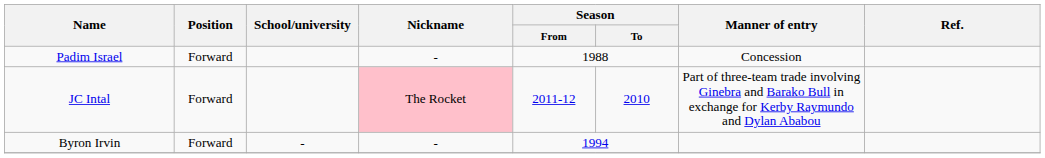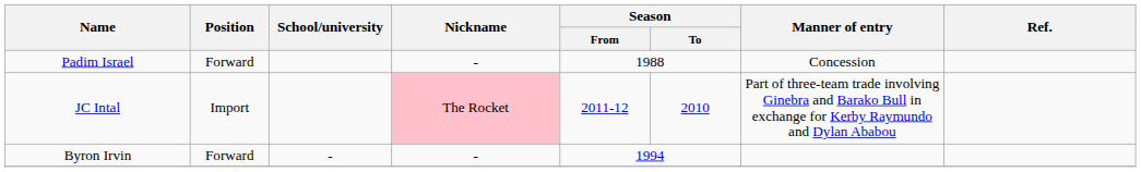 <table class="wikitable sortable" style="text-align:center" width="100%">
 <tr>
 <th style="width:200px;" rowspan="2">Name</th>
 <th style="width:80px;" rowspan="2">Position</th>
 <th style="width:130px;" rowspan="2">School/university</th>
 <th style="width:180px;" rowspan="2">Nickname</th>
 <th style="width:130px; text-align:center;" colspan="2">Season</th>
 <th style="width:220px; text-align:center;" rowspan="2">Manner of entry</th>
 <th rowspan="2" class=unsortable>Ref.</th>
 </tr>
 <tr>
 <th style="width:8%; text-align:center;"><small>From</small></th>
 <th style="width:8%; text-align:center;"><small>To</small></th>
 </tr>
 <tr>
 <td><a href='#'>Padim Israel</a></td>
 <td>Forward</td>
 <td></td>
 <td>-</td>
 <td colspan="2">1988</td>
 <td>Concession</td>
 <td></td>
 </tr>
 <tr>
 <td><a href='#'>JC Intal</a></td>
-<td>Forward</td>
+<td>Import</td>
 <td></td>
 <td style="background: pink;">The Rocket</td>
 <td><a href='#'>2011-12</a></td>
 <td><a href='#'>2010</a></td>
 <td>Part of three-team trade involving <a href='#'>Ginebra</a> and <a href='#'>Barako Bull</a> in exchange for <a href='#'>Kerby Raymundo</a> and <a href='#'>Dylan Ababou</a></td>
 <td></td>
 </tr>
 <tr>
 <td>Byron Irvin</td>
 <td>Forward</td>
 <td>-</td>
 <td>-</td>
 <td colspan="2"><a href='#'>1994</a></td>
 <td></td>
 <td></td>
 </tr>
 <tr>
 </tr>
 </table>
